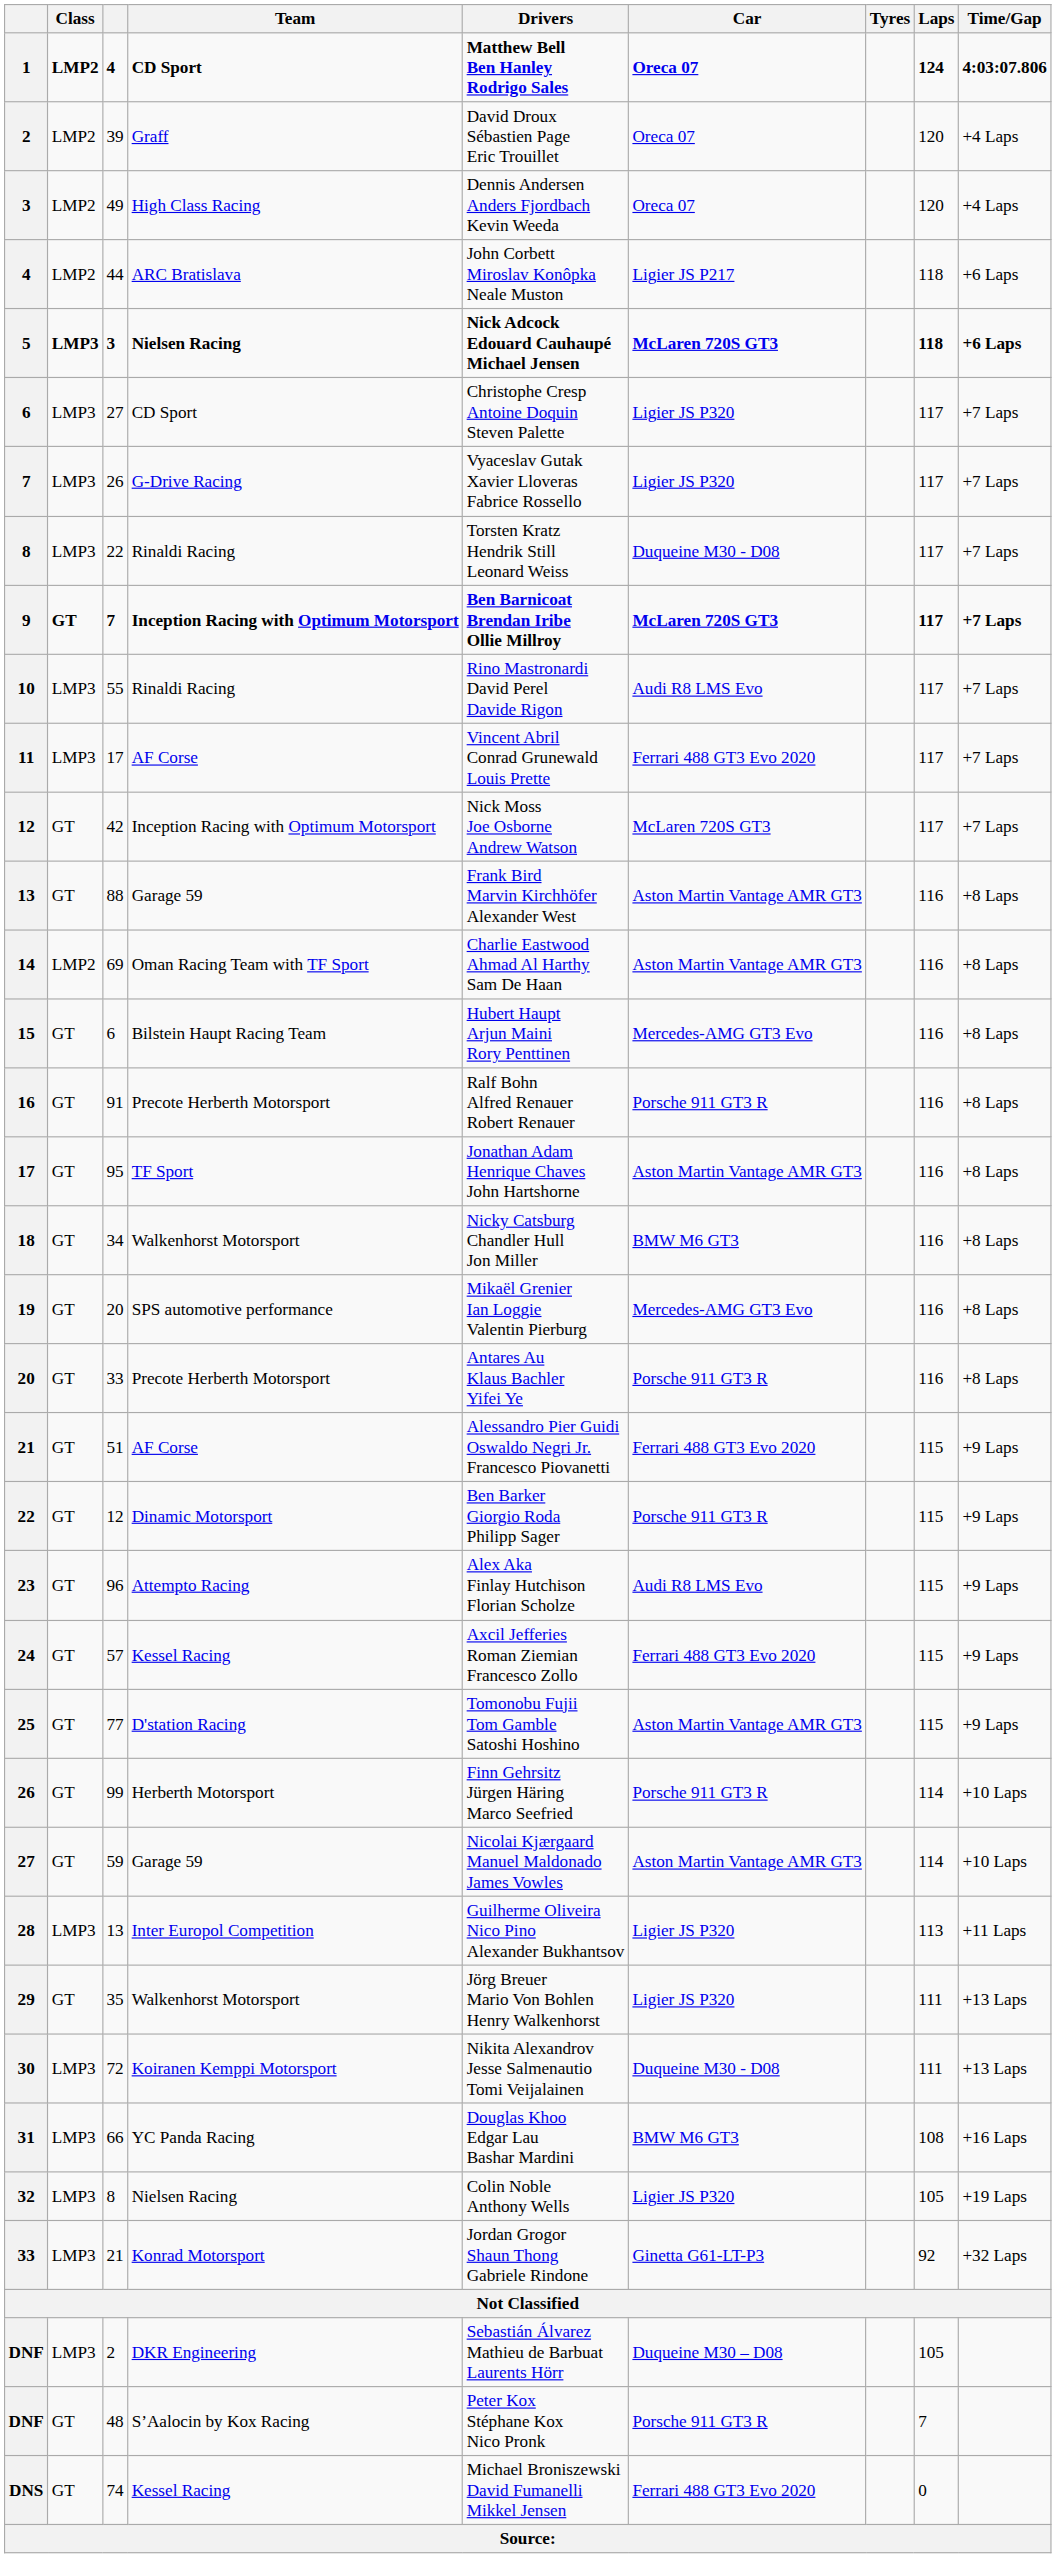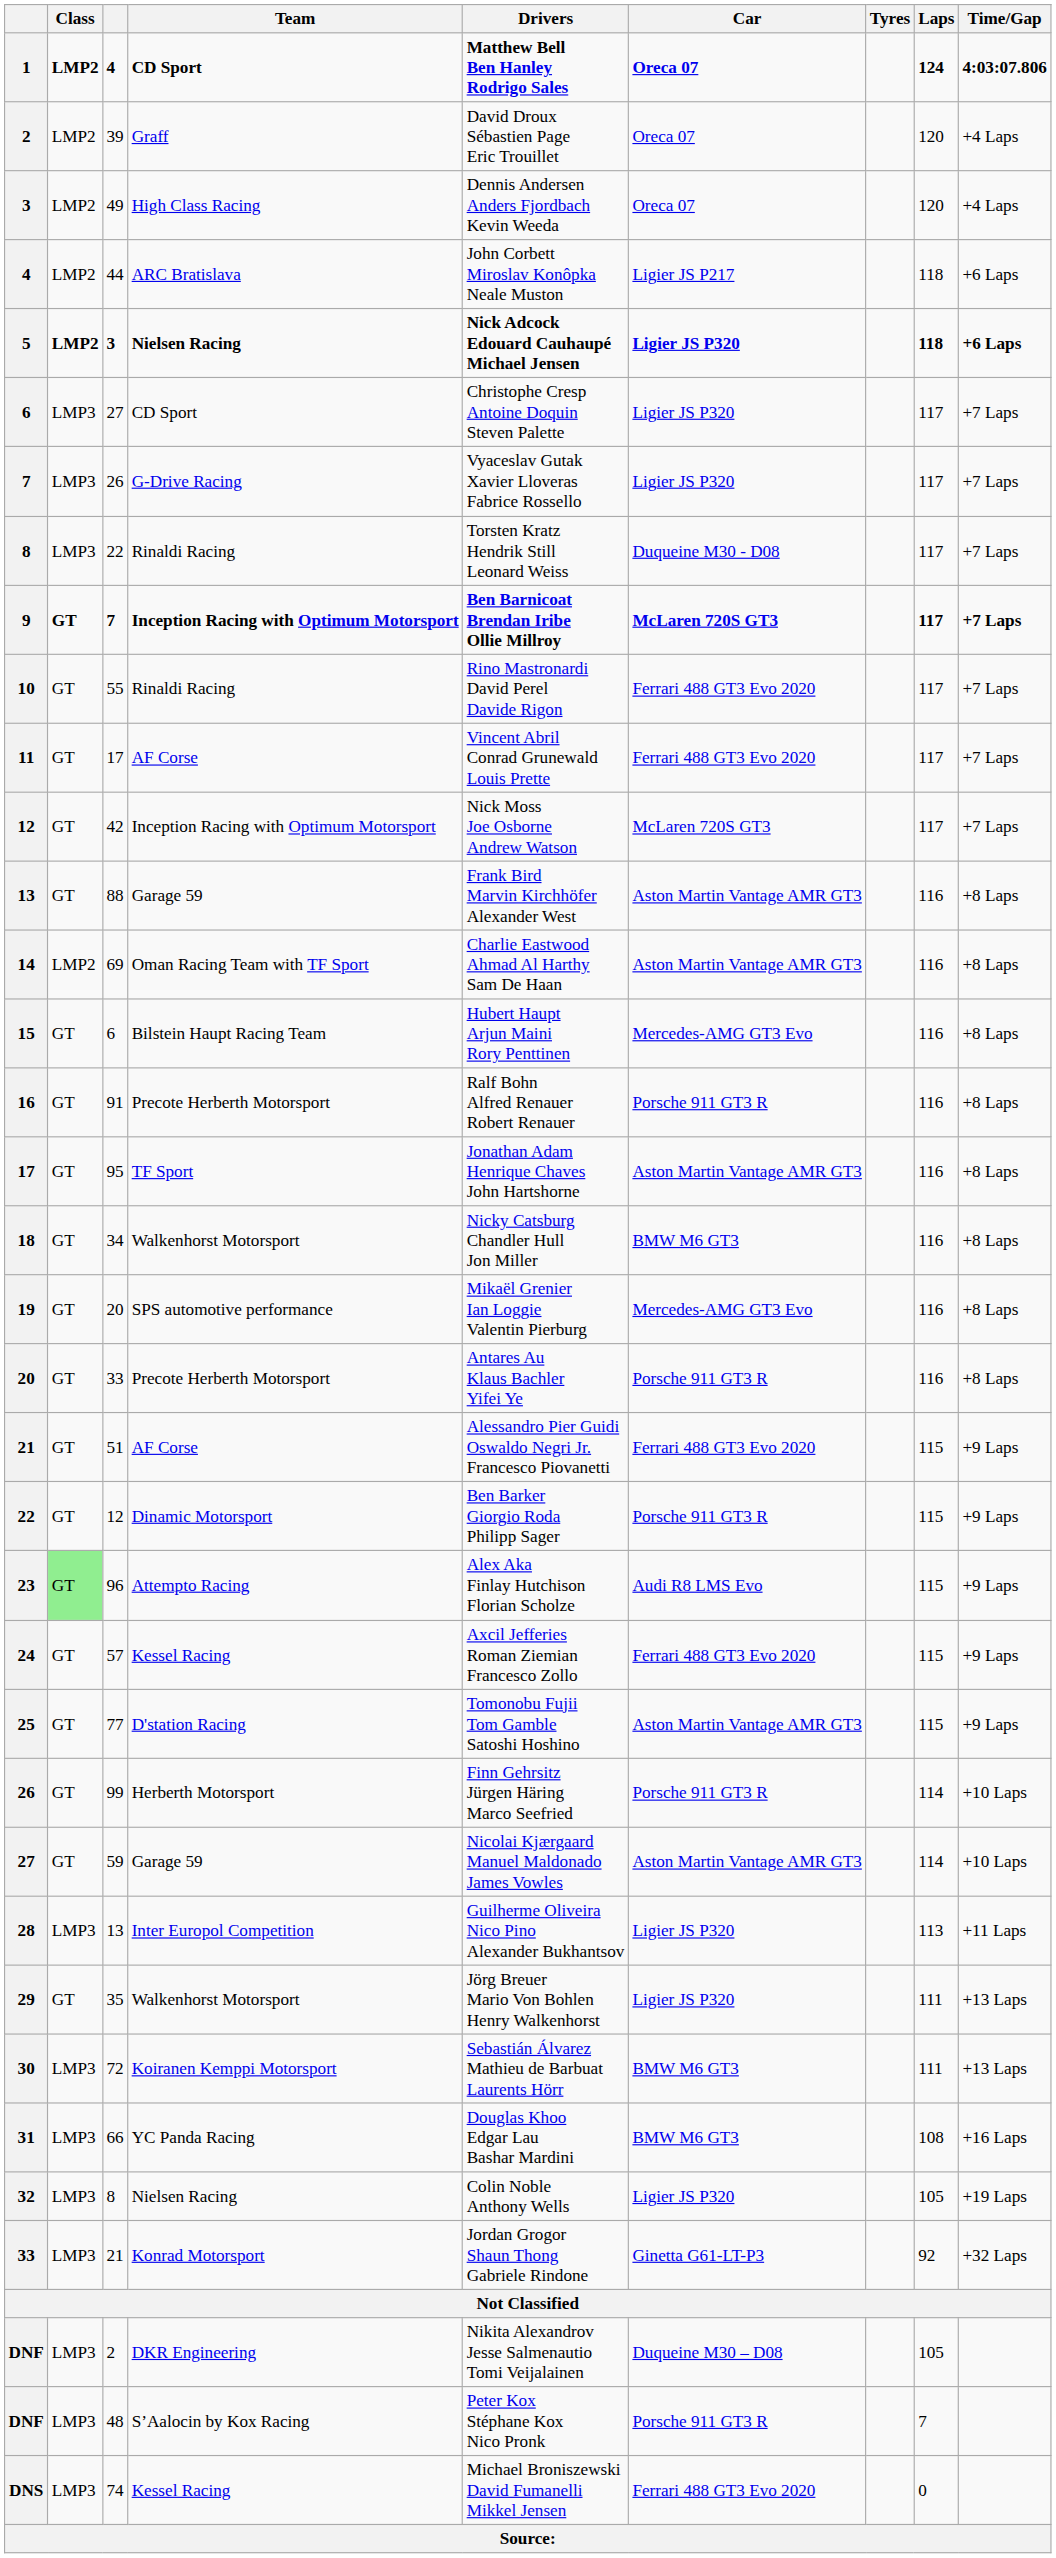 <table class="wikitable" style="font-size:95%;">
 <tr>
 <th></th>
 <th>Class</th>
 <th></th>
 <th>Team</th>
 <th>Drivers</th>
 <th>Car</th>
 <th>Tyres</th>
 <th>Laps</th>
 <th>Time/Gap</th>
 </tr>
 <tr>
 <th>1</th>
 <td><strong>LMP2</strong></td>
 <td><strong>4</strong></td>
 <td><strong> CD Sport</strong></td>
 <td><strong> Matthew Bell<br> <a href='#'>Ben Hanley</a><br> <a href='#'>Rodrigo Sales</a></strong></td>
 <td><strong><a href='#'>Oreca 07</a></strong></td>
 <td></td>
 <td><strong>124</strong></td>
 <td><strong>4:03:07.806</strong></td>
 </tr>
 <tr>
 <th>2</th>
 <td>LMP2</td>
 <td>39</td>
 <td> <a href='#'>Graff</a></td>
 <td> David Droux<br> Sébastien Page<br> Eric Trouillet</td>
 <td><a href='#'>Oreca 07</a></td>
 <td></td>
 <td>120</td>
 <td>+4 Laps</td>
 </tr>
 <tr>
 <th>3</th>
 <td>LMP2</td>
 <td>49</td>
 <td> <a href='#'>High Class Racing</a></td>
 <td> Dennis Andersen<br> <a href='#'>Anders Fjordbach</a><br> Kevin Weeda</td>
 <td><a href='#'>Oreca 07</a></td>
 <td></td>
 <td>120</td>
 <td>+4 Laps</td>
 </tr>
 <tr>
 <th>4</th>
 <td>LMP2</td>
 <td>44</td>
 <td> <a href='#'>ARC Bratislava</a></td>
 <td> John Corbett<br> <a href='#'>Miroslav Konôpka</a><br> Neale Muston</td>
 <td><a href='#'>Ligier JS P217</a></td>
 <td></td>
 <td>118</td>
 <td>+6 Laps</td>
 </tr>
 <tr>
 <th>5</th>
-<td><strong>LMP3</strong></td>
+<td><strong>LMP2</strong></td>
 <td><strong>3</strong></td>
 <td><strong> Nielsen Racing</strong></td>
 <td><strong> Nick Adcock<br> Edouard Cauhaupé<br> Michael Jensen</strong></td>
-<td><a href='#'><strong>McLaren 720S GT3</strong></a></td>
+<td><strong><a href='#'>Ligier JS P320</a></strong></td>
 <td></td>
 <td><strong>118</strong></td>
 <td><strong>+6 Laps</strong></td>
 </tr>
 <tr>
 <th>6</th>
 <td>LMP3</td>
 <td>27</td>
 <td> CD Sport</td>
 <td> Christophe Cresp<br> <a href='#'>Antoine Doquin</a><br> Steven Palette</td>
 <td><a href='#'>Ligier JS P320</a></td>
 <td></td>
 <td>117</td>
 <td>+7 Laps</td>
 </tr>
 <tr>
 <th>7</th>
 <td>LMP3</td>
 <td>26</td>
 <td> <a href='#'>G-Drive Racing</a></td>
 <td> Vyaceslav Gutak<br> Xavier Lloveras<br> Fabrice Rossello</td>
 <td><a href='#'>Ligier JS P320</a></td>
 <td></td>
 <td>117</td>
 <td>+7 Laps</td>
 </tr>
 <tr>
 <th>8</th>
 <td>LMP3</td>
 <td>22</td>
 <td> Rinaldi Racing</td>
 <td> Torsten Kratz<br> Hendrik Still<br> Leonard Weiss</td>
 <td><a href='#'>Duqueine M30 - D08</a></td>
 <td></td>
 <td>117</td>
 <td>+7 Laps</td>
 </tr>
 <tr>
 <th>9</th>
 <td><strong>GT</strong></td>
 <td><strong>7</strong></td>
 <td><strong> Inception Racing with <a href='#'>Optimum Motorsport</a></strong></td>
 <td><strong> <a href='#'>Ben Barnicoat</a><br> <a href='#'>Brendan Iribe</a><br> Ollie Millroy</strong></td>
 <td><a href='#'><strong>McLaren 720S GT3</strong></a></td>
 <td></td>
 <td><strong>117</strong></td>
 <td><strong>+7 Laps</strong></td>
 </tr>
 <tr>
 <th>10</th>
-<td>LMP3</td>
+<td>GT</td>
 <td>55</td>
 <td> Rinaldi Racing</td>
 <td> <a href='#'>Rino Mastronardi</a><br> David Perel<br> <a href='#'>Davide Rigon</a></td>
-<td><a href='#'>Audi R8 LMS Evo</a></td>
+<td><a href='#'>Ferrari 488 GT3 Evo 2020</a></td>
 <td></td>
 <td>117</td>
 <td>+7 Laps</td>
 </tr>
 <tr>
 <th>11</th>
-<td>LMP3</td>
+<td>GT</td>
 <td>17</td>
 <td> <a href='#'>AF Corse</a></td>
 <td> <a href='#'>Vincent Abril</a><br> Conrad Grunewald<br> <a href='#'>Louis Prette</a></td>
 <td><a href='#'>Ferrari 488 GT3 Evo 2020</a></td>
 <td></td>
 <td>117</td>
 <td>+7 Laps</td>
 </tr>
 <tr>
 <th>12</th>
 <td>GT</td>
 <td>42</td>
 <td> Inception Racing with <a href='#'>Optimum Motorsport</a></td>
 <td> Nick Moss<br> <a href='#'>Joe Osborne</a><br> <a href='#'>Andrew Watson</a></td>
 <td><a href='#'>McLaren 720S GT3</a></td>
 <td></td>
 <td>117</td>
 <td>+7 Laps</td>
 </tr>
 <tr>
 <th>13</th>
 <td>GT</td>
 <td>88</td>
 <td> Garage 59</td>
 <td> <a href='#'>Frank Bird</a><br> <a href='#'>Marvin Kirchhöfer</a><br> Alexander West</td>
 <td><a href='#'>Aston Martin Vantage AMR GT3</a></td>
 <td></td>
 <td>116</td>
 <td>+8 Laps</td>
 </tr>
 <tr>
 <th>14</th>
 <td>LMP2</td>
 <td>69</td>
 <td> Oman Racing Team with <a href='#'>TF Sport</a></td>
 <td> <a href='#'>Charlie Eastwood</a><br> <a href='#'>Ahmad Al Harthy</a><br> Sam De Haan</td>
 <td><a href='#'>Aston Martin Vantage AMR GT3</a></td>
 <td></td>
 <td>116</td>
 <td>+8 Laps</td>
 </tr>
 <tr>
 <th>15</th>
 <td>GT</td>
 <td>6</td>
 <td> Bilstein Haupt Racing Team</td>
 <td> <a href='#'>Hubert Haupt</a><br> <a href='#'>Arjun Maini</a><br> <a href='#'>Rory Penttinen</a></td>
 <td><a href='#'>Mercedes-AMG GT3 Evo</a></td>
 <td></td>
 <td>116</td>
 <td>+8 Laps</td>
 </tr>
 <tr>
 <th>16</th>
 <td>GT</td>
 <td>91</td>
 <td> Precote Herberth Motorsport</td>
 <td> Ralf Bohn<br> Alfred Renauer<br> Robert Renauer</td>
 <td><a href='#'>Porsche 911 GT3 R</a></td>
 <td></td>
 <td>116</td>
 <td>+8 Laps</td>
 </tr>
 <tr>
 <th>17</th>
 <td>GT</td>
 <td>95</td>
 <td> <a href='#'>TF Sport</a></td>
 <td> <a href='#'>Jonathan Adam</a><br> <a href='#'>Henrique Chaves</a><br> John Hartshorne</td>
 <td><a href='#'>Aston Martin Vantage AMR GT3</a></td>
 <td></td>
 <td>116</td>
 <td>+8 Laps</td>
 </tr>
 <tr>
 <th>18</th>
 <td>GT</td>
 <td>34</td>
 <td> Walkenhorst Motorsport</td>
 <td> <a href='#'>Nicky Catsburg</a><br> Chandler Hull<br> Jon Miller</td>
 <td><a href='#'>BMW M6 GT3</a></td>
 <td></td>
 <td>116</td>
 <td>+8 Laps</td>
 </tr>
 <tr>
 <th>19</th>
 <td>GT</td>
 <td>20</td>
 <td> SPS automotive performance</td>
 <td> <a href='#'>Mikaël Grenier</a><br> <a href='#'>Ian Loggie</a><br> Valentin Pierburg</td>
 <td><a href='#'>Mercedes-AMG GT3 Evo</a></td>
 <td></td>
 <td>116</td>
 <td>+8 Laps</td>
 </tr>
 <tr>
 <th>20</th>
 <td>GT</td>
 <td>33</td>
 <td> Precote Herberth Motorsport</td>
 <td> <a href='#'>Antares Au</a><br> <a href='#'>Klaus Bachler</a><br> <a href='#'>Yifei Ye</a></td>
 <td><a href='#'>Porsche 911 GT3 R</a></td>
 <td></td>
 <td>116</td>
 <td>+8 Laps</td>
 </tr>
 <tr>
 <th>21</th>
 <td>GT</td>
 <td>51</td>
 <td> <a href='#'>AF Corse</a></td>
 <td> <a href='#'>Alessandro Pier Guidi</a><br> <a href='#'>Oswaldo Negri Jr.</a><br> Francesco Piovanetti</td>
 <td><a href='#'>Ferrari 488 GT3 Evo 2020</a></td>
 <td></td>
 <td>115</td>
 <td>+9 Laps</td>
 </tr>
 <tr>
 <th>22</th>
 <td>GT</td>
 <td>12</td>
 <td> <a href='#'>Dinamic Motorsport</a></td>
 <td> <a href='#'>Ben Barker</a><br> <a href='#'>Giorgio Roda</a><br> Philipp Sager</td>
 <td><a href='#'>Porsche 911 GT3 R</a></td>
 <td></td>
 <td>115</td>
 <td>+9 Laps</td>
 </tr>
 <tr>
 <th>23</th>
-<td>GT</td>
+<td style="background: lightgreen;">GT</td>
 <td>96</td>
 <td> <a href='#'>Attempto Racing</a></td>
 <td> <a href='#'>Alex Aka</a><br> Finlay Hutchison<br> Florian Scholze</td>
 <td><a href='#'>Audi R8 LMS Evo</a></td>
 <td></td>
 <td>115</td>
 <td>+9 Laps</td>
 </tr>
 <tr>
 <th>24</th>
 <td>GT</td>
 <td>57</td>
 <td> <a href='#'>Kessel Racing</a></td>
 <td> <a href='#'>Axcil Jefferies</a><br> Roman Ziemian<br> Francesco Zollo</td>
 <td><a href='#'>Ferrari 488 GT3 Evo 2020</a></td>
 <td></td>
 <td>115</td>
 <td>+9 Laps</td>
 </tr>
 <tr>
 <th>25</th>
 <td>GT</td>
 <td>77</td>
 <td> <a href='#'>D'station Racing</a></td>
 <td> <a href='#'>Tomonobu Fujii</a><br> <a href='#'>Tom Gamble</a><br> Satoshi Hoshino</td>
 <td><a href='#'>Aston Martin Vantage AMR GT3</a></td>
 <td></td>
 <td>115</td>
 <td>+9 Laps</td>
 </tr>
 <tr>
 <th>26</th>
 <td>GT</td>
 <td>99</td>
 <td> Herberth Motorsport</td>
 <td> <a href='#'>Finn Gehrsitz</a><br> Jürgen Häring<br> Marco Seefried</td>
 <td><a href='#'>Porsche 911 GT3 R</a></td>
 <td></td>
 <td>114</td>
 <td>+10 Laps</td>
 </tr>
 <tr>
 <th>27</th>
 <td>GT</td>
 <td>59</td>
 <td> Garage 59</td>
 <td> <a href='#'>Nicolai Kjærgaard</a><br> <a href='#'>Manuel Maldonado</a><br> <a href='#'>James Vowles</a></td>
 <td><a href='#'>Aston Martin Vantage AMR GT3</a></td>
 <td></td>
 <td>114</td>
 <td>+10 Laps</td>
 </tr>
 <tr>
 <th>28</th>
 <td>LMP3</td>
 <td>13</td>
 <td> <a href='#'>Inter Europol Competition</a></td>
 <td> <a href='#'>Guilherme Oliveira</a><br> <a href='#'>Nico Pino</a><br> Alexander Bukhantsov</td>
 <td><a href='#'>Ligier JS P320</a></td>
 <td></td>
 <td>113</td>
 <td>+11 Laps</td>
 </tr>
 <tr>
 <th>29</th>
 <td>GT</td>
 <td>35</td>
 <td> Walkenhorst Motorsport</td>
 <td> Jörg Breuer<br> Mario Von Bohlen<br> Henry Walkenhorst</td>
 <td><a href='#'>Ligier JS P320</a></td>
 <td></td>
 <td>111</td>
 <td>+13 Laps</td>
 </tr>
 <tr>
 <th>30</th>
 <td>LMP3</td>
 <td>72</td>
 <td> <a href='#'>Koiranen Kemppi Motorsport</a></td>
-<td> Nikita Alexandrov<br> Jesse Salmenautio<br> Tomi Veijalainen</td>
-<td><a href='#'>Duqueine M30 - D08</a></td>
+<td> <a href='#'>Sebastián Álvarez</a><br> Mathieu de Barbuat<br> <a href='#'>Laurents Hörr</a></td>
+<td><a href='#'>BMW M6 GT3</a></td>
 <td></td>
 <td>111</td>
 <td>+13 Laps</td>
 </tr>
 <tr>
 <th>31</th>
 <td>LMP3</td>
 <td>66</td>
 <td> YC Panda Racing</td>
 <td> <a href='#'>Douglas Khoo</a><br> Edgar Lau<br> Bashar Mardini</td>
 <td><a href='#'>BMW M6 GT3</a></td>
 <td></td>
 <td>108</td>
 <td>+16 Laps</td>
 </tr>
 <tr>
 <th>32</th>
 <td>LMP3</td>
 <td>8</td>
 <td> Nielsen Racing</td>
 <td> Colin Noble<br> Anthony Wells</td>
 <td><a href='#'>Ligier JS P320</a></td>
 <td></td>
 <td>105</td>
 <td>+19 Laps</td>
 </tr>
 <tr>
 <th>33</th>
 <td>LMP3</td>
 <td>21</td>
 <td> <a href='#'>Konrad Motorsport</a></td>
 <td> Jordan Grogor<br> <a href='#'>Shaun Thong</a><br> Gabriele Rindone</td>
 <td><a href='#'>Ginetta G61-LT-P3</a></td>
 <td></td>
 <td>92</td>
 <td>+32 Laps</td>
 </tr>
 <tr>
 <th colspan="9">Not Classified</th>
 </tr>
 <tr>
 <th>DNF</th>
 <td>LMP3</td>
 <td>2</td>
 <td> <a href='#'>DKR Engineering</a></td>
-<td> <a href='#'>Sebastián Álvarez</a><br> Mathieu de Barbuat<br> <a href='#'>Laurents Hörr</a></td>
+<td> Nikita Alexandrov<br> Jesse Salmenautio<br> Tomi Veijalainen</td>
 <td><a href='#'>Duqueine M30 – D08</a></td>
 <td></td>
 <td>105</td>
 <td></td>
 </tr>
 <tr>
 <th>DNF</th>
-<td>GT</td>
+<td>LMP3</td>
 <td>48</td>
 <td> S’Aalocin by Kox Racing</td>
 <td> <a href='#'>Peter Kox</a><br> Stéphane Kox<br> Nico Pronk</td>
 <td><a href='#'>Porsche 911 GT3 R</a></td>
 <td></td>
 <td>7</td>
 <td></td>
 </tr>
 <tr>
 <th>DNS</th>
-<td>GT</td>
+<td>LMP3</td>
 <td>74</td>
 <td> <a href='#'>Kessel Racing</a></td>
 <td> Michael Broniszewski<br> <a href='#'>David Fumanelli</a><br> <a href='#'>Mikkel Jensen</a></td>
 <td><a href='#'>Ferrari 488 GT3 Evo 2020</a></td>
 <td></td>
 <td>0</td>
 <td></td>
 </tr>
 <tr>
 <th colspan="9">Source:</th>
 </tr>
 </table>
